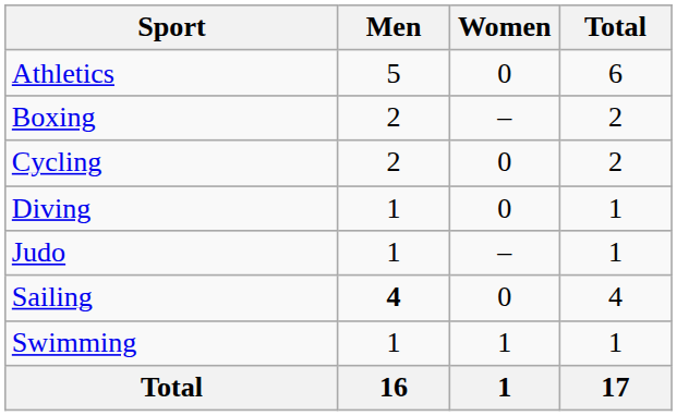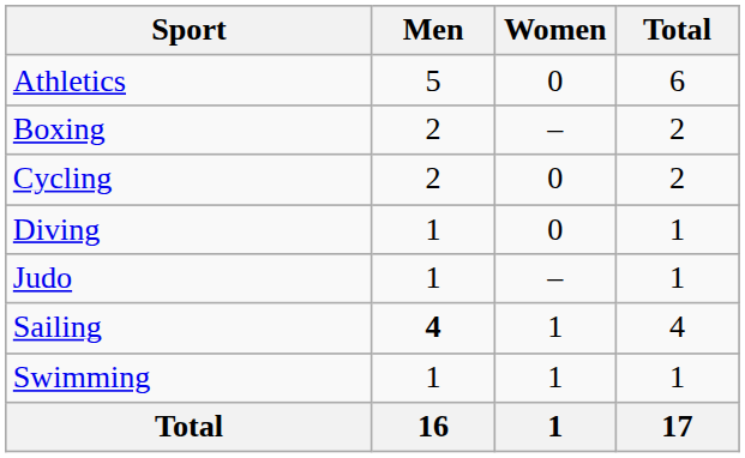 <table class="wikitable sortable" style="text-align:center;">
 <tr>
 <th width=180>Sport</th>
 <th width=55>Men</th>
 <th width=55>Women</th>
 <th width=55>Total</th>
 </tr>
 <tr>
 <td align=left><a href='#'>Athletics</a></td>
 <td>5</td>
 <td>0</td>
 <td>6</td>
 </tr>
 <tr>
 <td align=left><a href='#'>Boxing</a></td>
 <td>2</td>
 <td>–</td>
 <td>2</td>
 </tr>
 <tr>
 <td align=left><a href='#'>Cycling</a></td>
 <td>2</td>
 <td>0</td>
 <td>2</td>
 </tr>
 <tr>
 <td align=left><a href='#'>Diving</a></td>
 <td>1</td>
 <td>0</td>
 <td>1</td>
 </tr>
 <tr>
 <td align=left><a href='#'>Judo</a></td>
 <td>1</td>
 <td>–</td>
 <td>1</td>
 </tr>
 <tr>
 <td align=left><a href='#'>Sailing</a></td>
 <td><strong>4</strong></td>
-<td>0</td>
+<td>1</td>
 <td>4</td>
 </tr>
 <tr>
 <td align=left><a href='#'>Swimming</a></td>
 <td>1</td>
 <td>1</td>
 <td>1</td>
 </tr>
 <tr>
 <th>Total</th>
 <th>16</th>
 <th>1</th>
 <th>17</th>
 </tr>
 </table>
